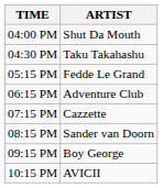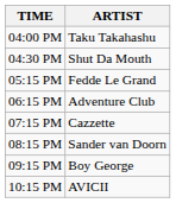 <table class="wikitable">
 <tr>
 <th>TIME</th>
 <th>ARTIST</th>
 </tr>
 <tr>
 <td>04:00 PM</td>
-<td>Shut Da Mouth</td>
+<td>Taku Takahashu</td>
 </tr>
 <tr>
 <td>04:30 PM</td>
-<td>Taku Takahashu</td>
+<td>Shut Da Mouth</td>
 </tr>
 <tr>
 <td>05:15 PM</td>
 <td>Fedde Le Grand</td>
 </tr>
 <tr>
 <td>06:15 PM</td>
 <td>Adventure Club</td>
 </tr>
 <tr>
 <td>07:15 PM</td>
 <td>Cazzette</td>
 </tr>
 <tr>
 <td>08:15 PM</td>
 <td>Sander van Doorn</td>
 </tr>
 <tr>
 <td>09:15 PM</td>
 <td>Boy George</td>
 </tr>
 <tr>
 <td>10:15 PM</td>
 <td>AVICII</td>
 </tr>
 </table>
